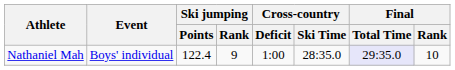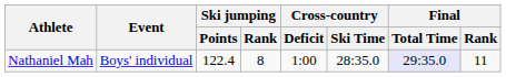 <table class="wikitable">
 <tr>
 <th rowspan=2>Athlete</th>
 <th rowspan=2>Event</th>
 <th colspan=2>Ski jumping</th>
 <th colspan=2>Cross-country</th>
 <th colspan=2>Final</th>
 </tr>
 <tr>
 <th>Points</th>
 <th>Rank</th>
 <th>Deficit</th>
 <th>Ski Time</th>
 <th>Total Time</th>
 <th>Rank</th>
 </tr>
 <tr>
 <td><a href='#'>Nathaniel Mah</a></td>
 <td><a href='#'>Boys' individual</a></td>
 <td align="center">122.4</td>
-<td align="center">9</td>
+<td align="center">8</td>
 <td align="center">1:00</td>
 <td align="center">28:35.0</td>
 <td align="center" style="background: lavender;">29:35.0</td>
-<td align="center">10</td>
+<td align="center">11</td>
 </tr>
 </table>
